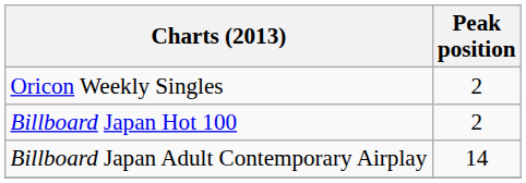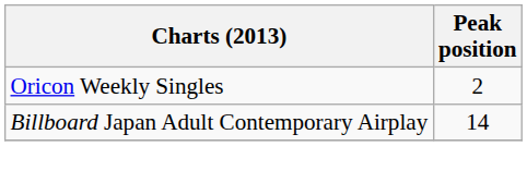 <table class="wikitable sortable">
 <tr>
 <th align="left">Charts (2013)</th>
 <th style="text-align:center;">Peak<br>position</th>
 </tr>
 <tr>
 <td><a href='#'>Oricon</a> Weekly Singles</td>
 <td align="center">2</td>
 </tr>
 <tr>
-<td><em><a href='#'>Billboard</a></em> <a href='#'>Japan Hot 100</a></td>
-<td align="center">2</td>
-</tr>
-<tr>
 <td><em>Billboard</em> Japan Adult Contemporary Airplay</td>
 <td align="center">14</td>
 </tr>
 <tr>
 </tr>
 </table>
